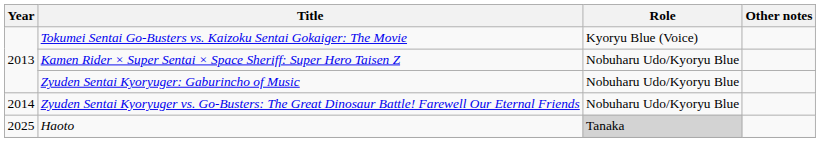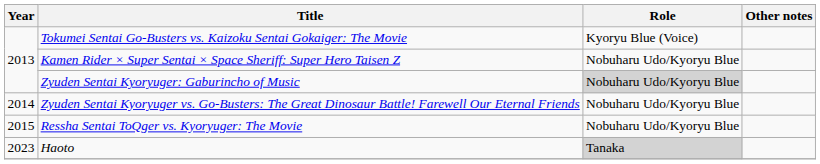 <table class="wikitable" style="font-size: 90%;">
 <tr>
 <th>Year</th>
 <th>Title</th>
 <th>Role</th>
 <th>Other notes</th>
 </tr>
 <tr>
 <td rowspan="3">2013</td>
 <td><em><a href='#'>Tokumei Sentai Go-Busters vs. Kaizoku Sentai Gokaiger: The Movie</a></em></td>
 <td>Kyoryu Blue (Voice)</td>
 <td></td>
 </tr>
 <tr>
 <td><em><a href='#'>Kamen Rider × Super Sentai × Space Sheriff: Super Hero Taisen Z</a></em></td>
 <td>Nobuharu Udo/Kyoryu Blue</td>
 <td></td>
 </tr>
 <tr>
 <td><em><a href='#'>Zyuden Sentai Kyoryuger: Gaburincho of Music</a></em></td>
-<td>Nobuharu Udo/Kyoryu Blue</td>
+<td style="background: lightgrey;">Nobuharu Udo/Kyoryu Blue</td>
 <td></td>
 </tr>
 <tr>
 <td>2014</td>
 <td><em><a href='#'>Zyuden Sentai Kyoryuger vs. Go-Busters: The Great Dinosaur Battle! Farewell Our Eternal Friends</a></em></td>
 <td>Nobuharu Udo/Kyoryu Blue</td>
 <td></td>
 </tr>
 <tr>
-<td>2025</td>
+<td>2015</td>
+<td><em><a href='#'>Ressha Sentai ToQger vs. Kyoryuger: The Movie</a></em></td>
+<td>Nobuharu Udo/Kyoryu Blue</td>
+<td></td>
+</tr>
+<tr>
+<td>2023</td>
 <td><em>Haoto</em></td>
 <td style="background: lightgrey;">Tanaka</td>
 <td></td>
 </tr>
 <tr>
 </tr>
 </table>
